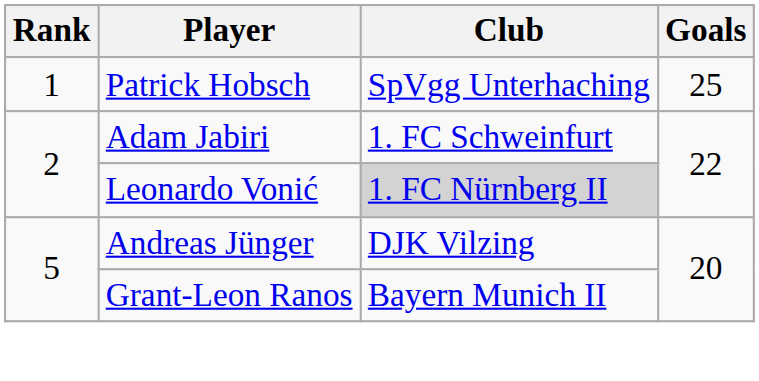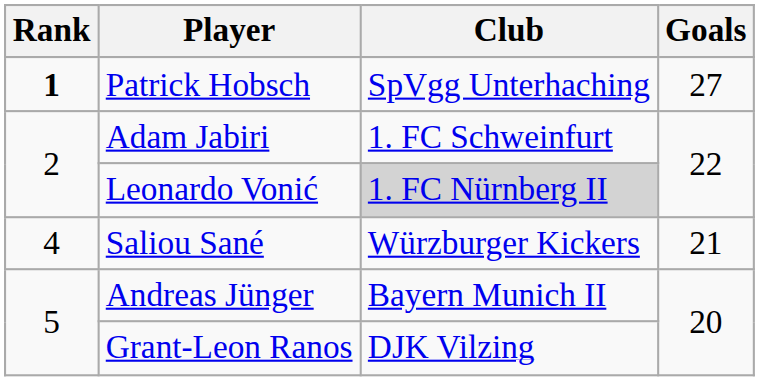 <table class="wikitable" style="text-align:center">
 <tr>
 <th>Rank</th>
 <th>Player</th>
 <th>Club</th>
 <th>Goals</th>
 </tr>
 <tr>
-<td>1</td>
+<td><strong>1</strong></td>
 <td align="left"> <a href='#'>Patrick Hobsch</a></td>
 <td align="left"><a href='#'>SpVgg Unterhaching</a></td>
-<td>25</td>
+<td>27</td>
 </tr>
 <tr>
 <td rowspan=2>2</td>
 <td align="left"> <a href='#'>Adam Jabiri</a></td>
 <td align="left"><a href='#'>1. FC Schweinfurt</a></td>
 <td rowspan=2>22</td>
 </tr>
 <tr>
 <td align="left"> <a href='#'>Leonardo Vonić</a></td>
 <td align="left" style="background: lightgrey;"><a href='#'>1. FC Nürnberg II</a></td>
 </tr>
 <tr>
+<td>4</td>
+<td align="left"> <a href='#'>Saliou Sané</a></td>
+<td align="left"><a href='#'>Würzburger Kickers</a></td>
+<td>21</td>
+</tr>
+<tr>
 <td rowspan=2>5</td>
 <td align="left"> <a href='#'>Andreas Jünger</a></td>
-<td align="left"><a href='#'>DJK Vilzing</a></td>
+<td align="left"><a href='#'>Bayern Munich II</a></td>
 <td rowspan=2>20</td>
 </tr>
 <tr>
 <td align="left"> <a href='#'>Grant-Leon Ranos</a></td>
-<td align="left"><a href='#'>Bayern Munich II</a></td>
+<td align="left"><a href='#'>DJK Vilzing</a></td>
 </tr>
 </table>
